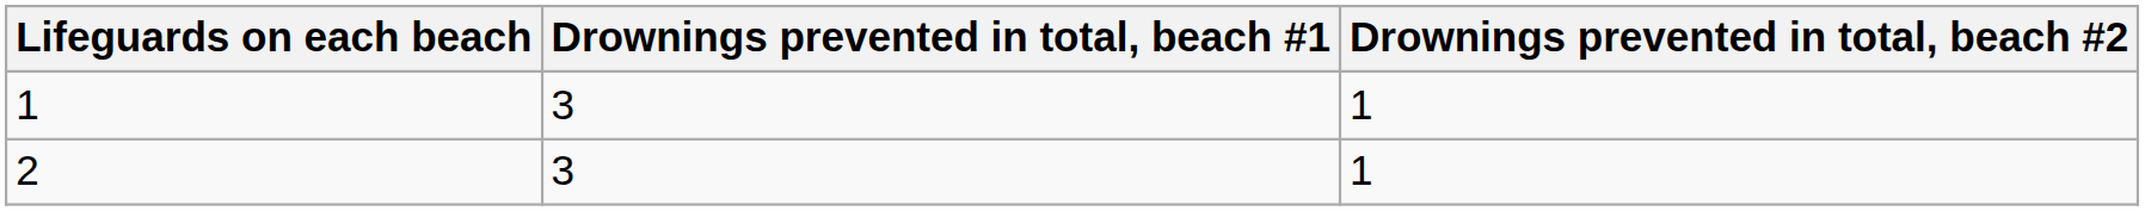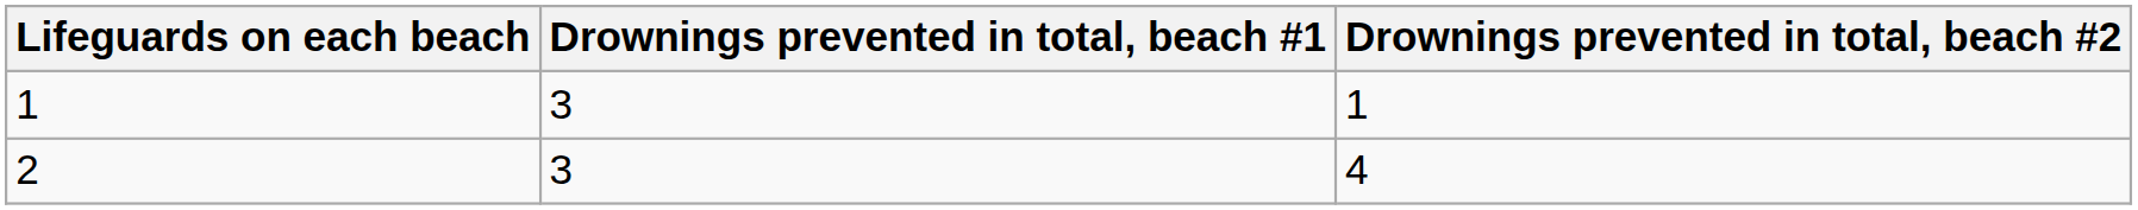 <table class="wikitable">
 <tr>
 <th>Lifeguards on each beach</th>
 <th>Drownings prevented in total, beach #1</th>
 <th>Drownings prevented in total, beach #2</th>
 </tr>
 <tr>
 <td>1</td>
 <td>3</td>
 <td>1</td>
 </tr>
 <tr>
 <td>2</td>
 <td>3</td>
-<td>1</td>
+<td>4</td>
 </tr>
 </table>
